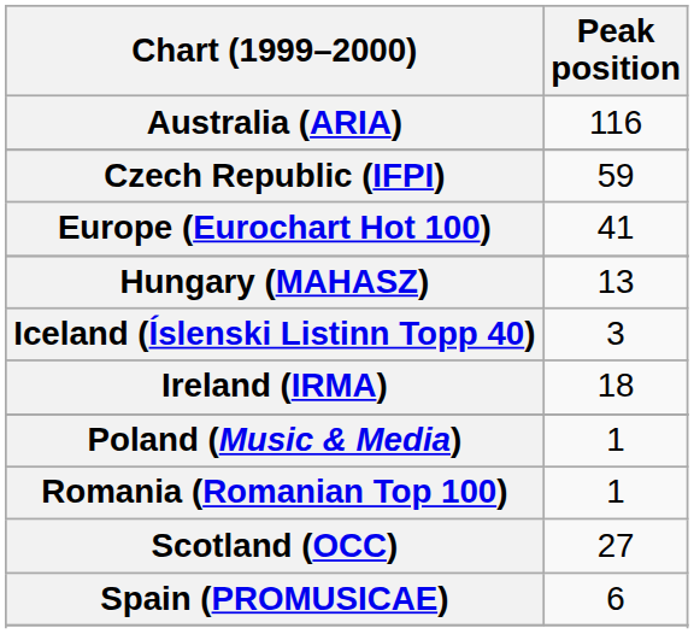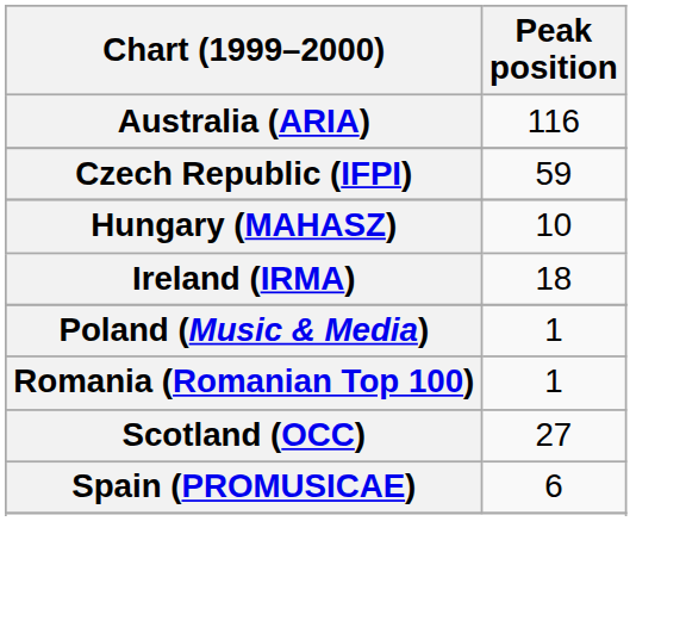 <table class="wikitable plainrowheaders sortable" style="text-align:center;">
 <tr>
 <th scope="col">Chart (1999–2000)</th>
 <th scope="col">Peak<br>position</th>
 </tr>
 <tr>
 <th scope="row">Australia (<a href='#'>ARIA</a>)</th>
 <td style="text-align:center;">116</td>
 </tr>
 <tr>
 </tr>
 <tr>
 <th scope="row">Czech Republic (<a href='#'>IFPI</a>)</th>
 <td style="text-align:center;">59</td>
 </tr>
 <tr>
-<th scope="row">Europe (<a href='#'>Eurochart Hot 100</a>)</th>
-<td style="text-align:center;">41</td>
-</tr>
-<tr>
 </tr>
 <tr>
 </tr>
 <tr>
 </tr>
 <tr>
 <th scope="row">Hungary (<a href='#'>MAHASZ</a>)</th>
-<td style="text-align:center;">13</td>
-</tr>
-<tr>
-<th scope="row">Iceland (<a href='#'>Íslenski Listinn Topp 40</a>)</th>
-<td style="text-align:center;">3</td>
+<td style="text-align:center;">10</td>
 </tr>
 <tr>
 <th scope="row">Ireland (<a href='#'>IRMA</a>)</th>
 <td style="text-align:center;">18</td>
 </tr>
 <tr>
 </tr>
 <tr>
 </tr>
 <tr>
 <th scope="row">Poland (<em><a href='#'>Music & Media</a></em>)</th>
 <td style="text-align:center;">1</td>
 </tr>
 <tr>
 <th scope="row">Romania (<a href='#'>Romanian Top 100</a>)</th>
 <td style="text-align:center;">1</td>
 </tr>
 <tr>
 <th scope="row">Scotland (<a href='#'>OCC</a>)</th>
 <td style="text-align:center;">27</td>
 </tr>
 <tr>
 <th scope="row">Spain (<a href='#'>PROMUSICAE</a>)</th>
 <td style="text-align:center;">6</td>
 </tr>
 <tr>
 </tr>
 <tr>
 </tr>
 <tr>
 </tr>
 <tr>
 </tr>
 <tr>
 </tr>
 <tr>
 </tr>
 <tr>
 </tr>
 <tr>
 </tr>
 <tr>
 </tr>
 </table>
